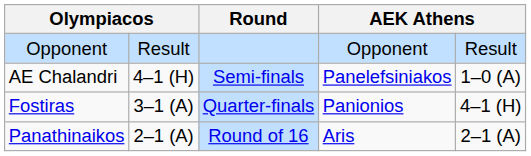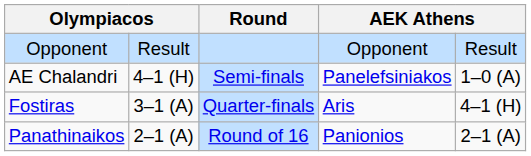 <table class="wikitable" style="text-align:center">
 <tr>
 <th colspan="2">Olympiacos</th>
 <th>Round</th>
 <th colspan="2">AEK Athens</th>
 </tr>
 <tr style="background:#C1E0FF">
 <td>Opponent</td>
 <td>Result</td>
 <td></td>
 <td>Opponent</td>
 <td>Result</td>
 </tr>
 <tr>
 <td style="text-align:left">AE Chalandri</td>
 <td>4–1 (H)</td>
 <td style="background:#C1E0FF"><a href='#'>Semi-finals</a></td>
 <td style="text-align:left"><a href='#'>Panelefsiniakos</a></td>
 <td>1–0 (A)</td>
 </tr>
 <tr>
 <td style="text-align:left"><a href='#'>Fostiras</a></td>
 <td>3–1 (A)</td>
 <td style="background:#C1E0FF"><a href='#'>Quarter-finals</a></td>
-<td style="text-align:left"><a href='#'>Panionios</a></td>
+<td style="text-align:left"><a href='#'>Aris</a></td>
 <td>4–1 (H)</td>
 </tr>
 <tr>
 <td style="text-align:left"><a href='#'>Panathinaikos</a></td>
 <td>2–1 (A)</td>
 <td style="background:#C1E0FF"><a href='#'>Round of 16</a></td>
-<td style="text-align:left"><a href='#'>Aris</a></td>
+<td style="text-align:left"><a href='#'>Panionios</a></td>
 <td>2–1 (A)</td>
 </tr>
 </table>
